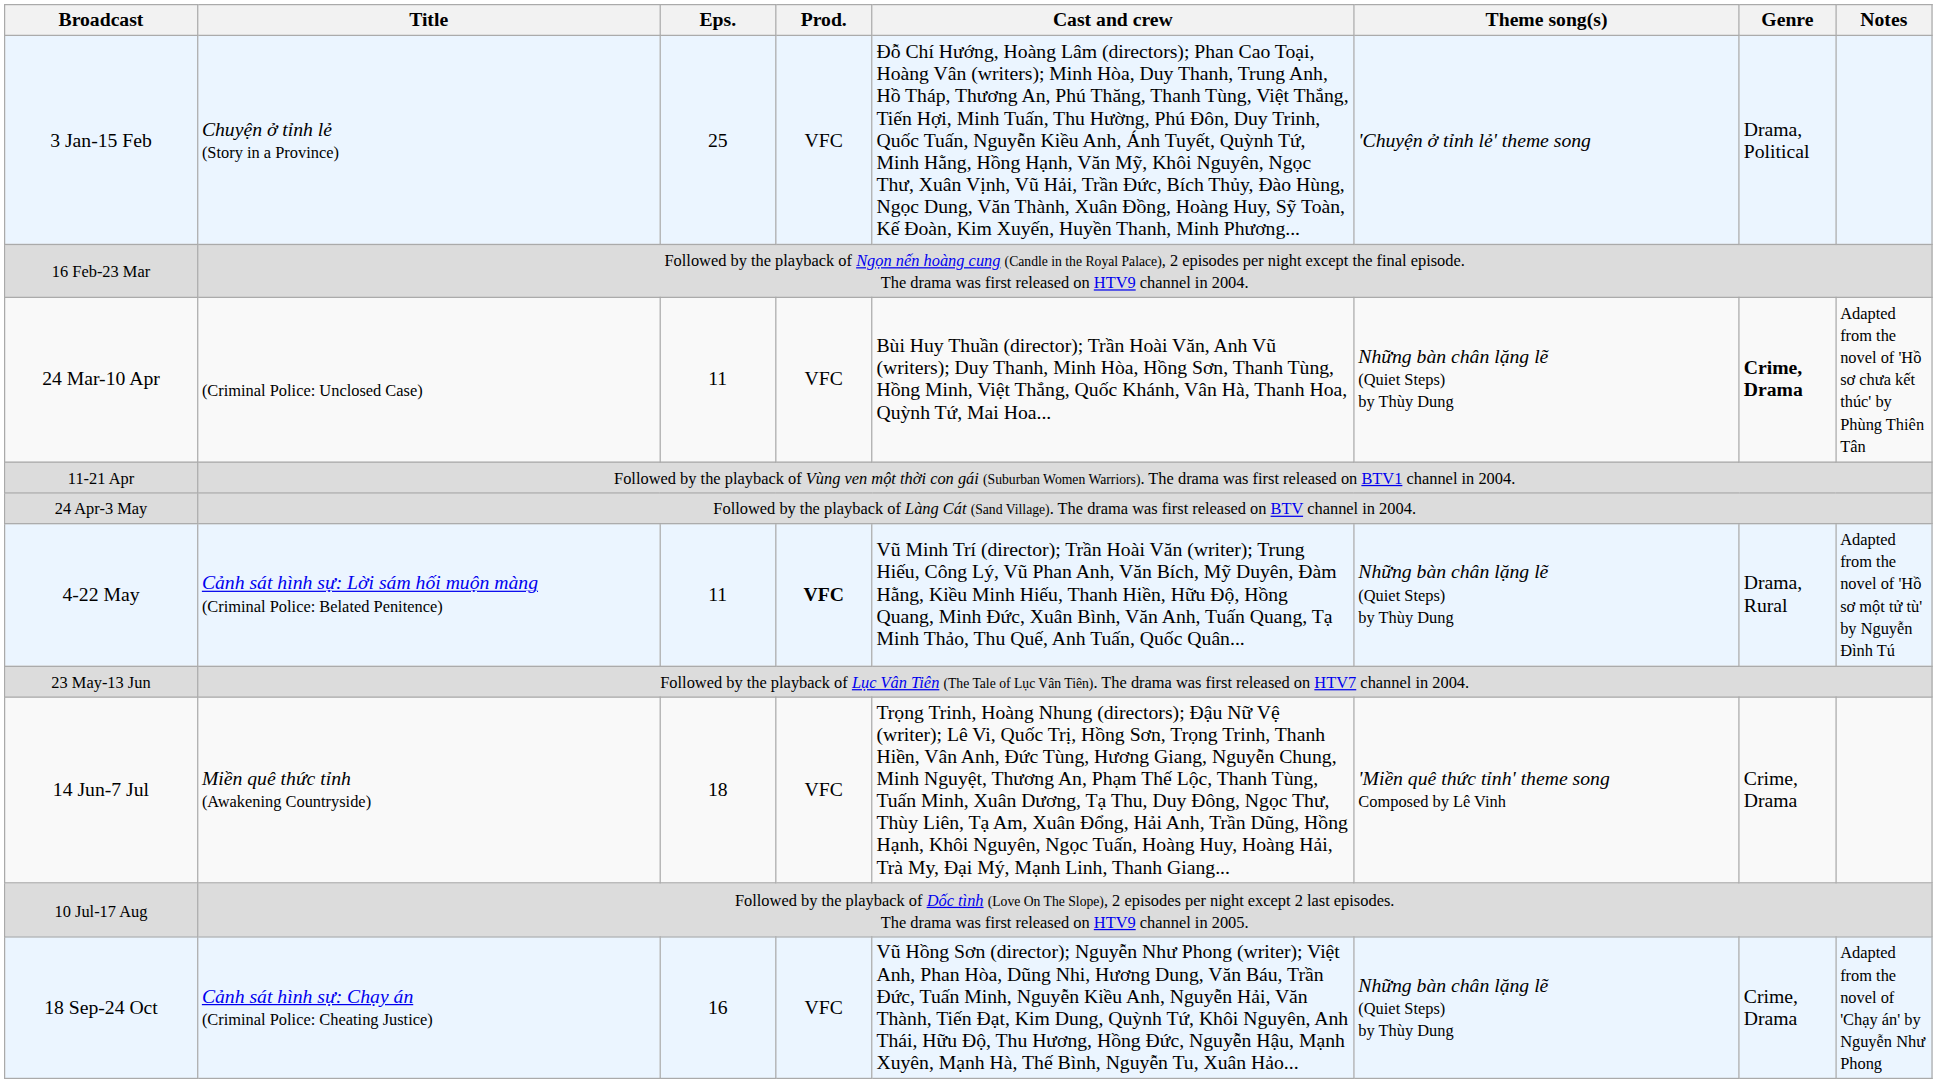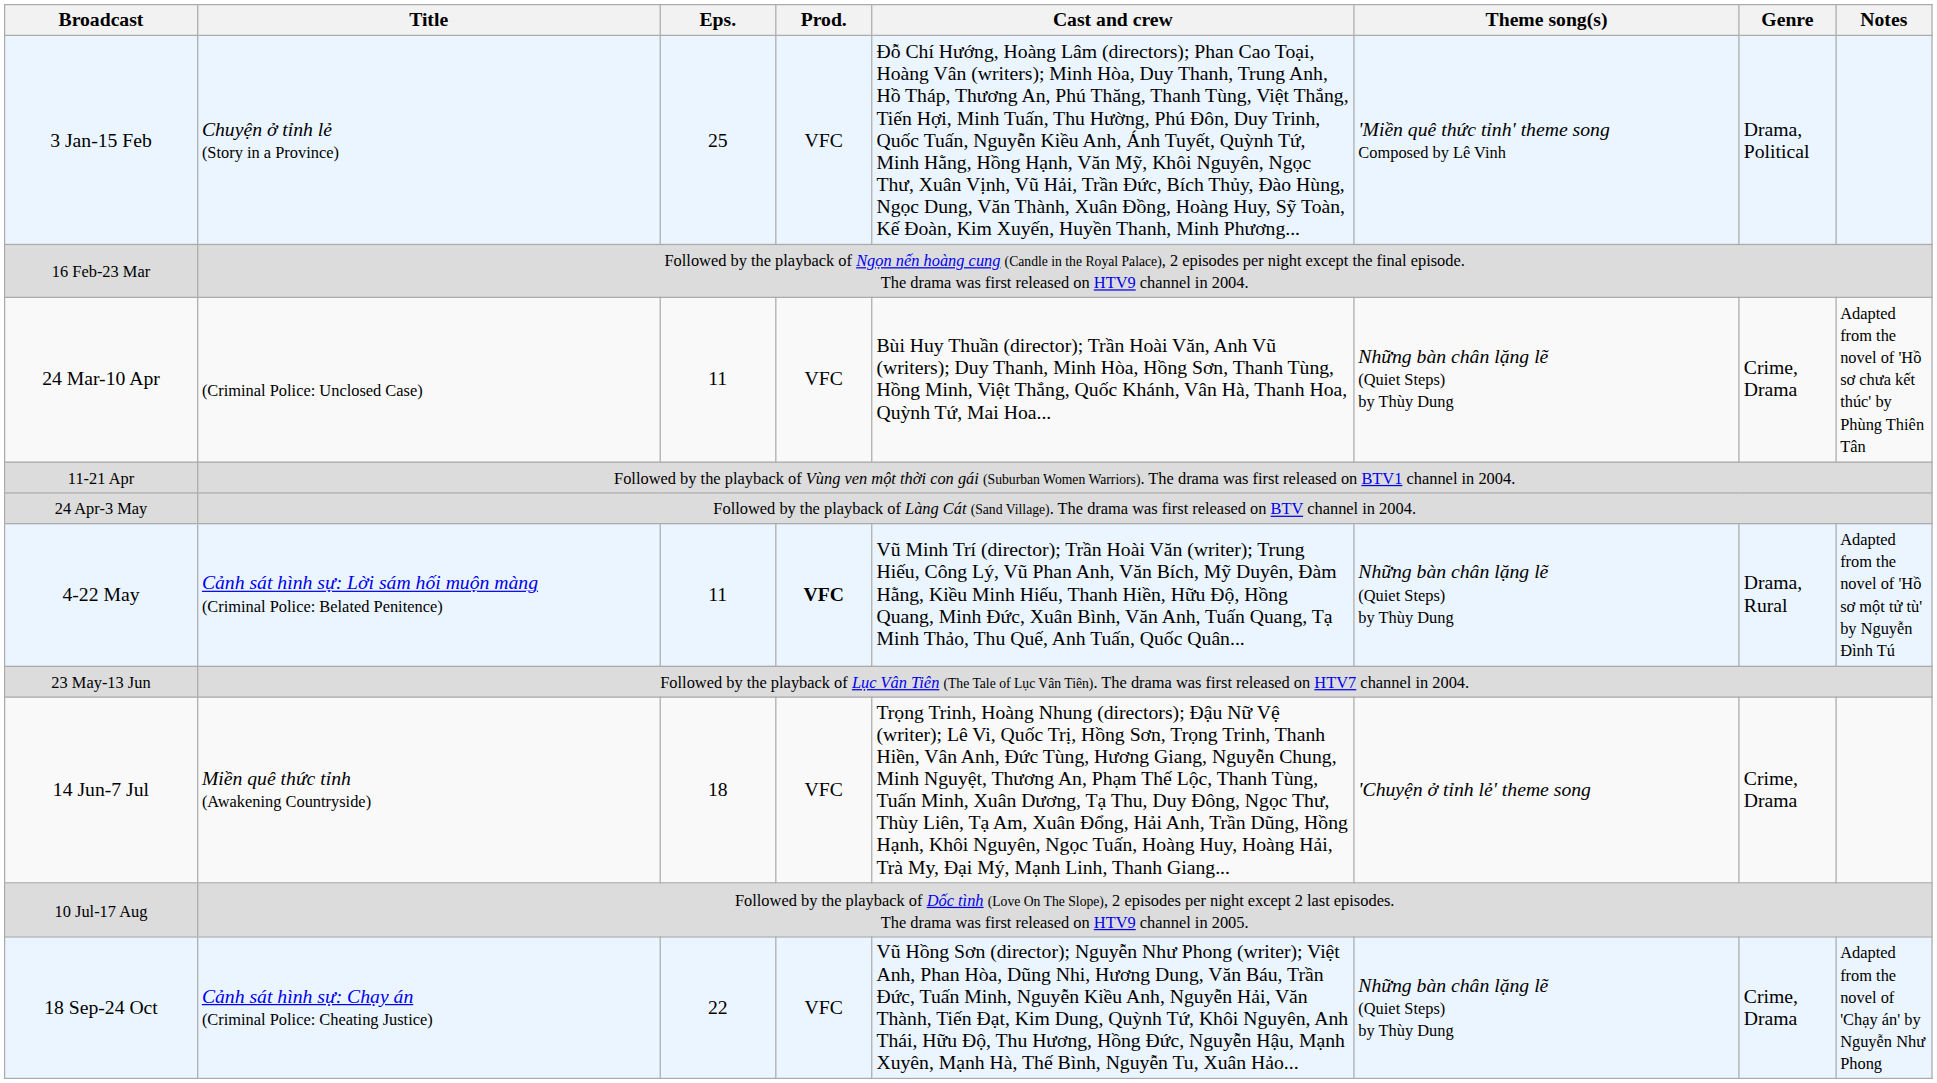 <table class="wikitable sortable">
 <tr>
 <th style="width:10%;">Broadcast</th>
 <th style="width:24%;">Title</th>
 <th style="width:6%;">Eps.</th>
 <th style="width:5%;">Prod.</th>
 <th style="width:25%;">Cast and crew</th>
 <th style="width:20%;">Theme song(s)</th>
 <th style="width:5%;">Genre</th>
 <th style="width:5%;">Notes</th>
 </tr>
 <tr ---- bgcolor="#ebf5ff">
 <td style="text-align:center;">3 Jan-15 Feb <br></td>
 <td><em>Chuyện ở tỉnh lẻ</em> <br><small>(Story in a Province)</small></td>
 <td style="text-align:center;">25</td>
 <td style="text-align:center;">VFC</td>
 <td>Đỗ Chí Hướng, Hoàng Lâm (directors); Phan Cao Toại, Hoàng Vân (writers); Minh Hòa, Duy Thanh, Trung Anh, Hồ Tháp, Thương An, Phú Thăng, Thanh Tùng, Việt Thắng, Tiến Hợi, Minh Tuấn, Thu Hường, Phú Đôn, Duy Trinh, Quốc Tuấn, Nguyễn Kiều Anh, Ánh Tuyết, Quỳnh Tứ, Minh Hằng, Hồng Hạnh, Văn Mỹ, Khôi Nguyên, Ngọc Thư, Xuân Vịnh, Vũ Hải, Trần Đức, Bích Thủy, Đào Hùng, Ngọc Dung, Văn Thành, Xuân Đồng, Hoàng Huy, Sỹ Toàn, Kế Đoàn, Kim Xuyến, Huyền Thanh, Minh Phương...</td>
-<td><em> 'Chuyện ở tỉnh lẻ' theme song</em></td>
+<td><em> 'Miền quê thức tỉnh' theme song</em><br><small>Composed by Lê Vinh</small></td>
 <td>Drama, Political</td>
 <td></td>
 </tr>
 <tr ---- bgcolor="#DCDCDC">
 <td style="text-align:center;"><small>16 Feb-23 Mar</small></td>
 <td colspan="7" align=center><small>Followed by the playback of <em><a href='#'>Ngọn nến hoàng cung</a></em> <small>(Candle in the Royal Palace)</small>, 2 episodes per night except the final episode.<br>The drama was first released on <a href='#'>HTV9</a> channel in 2004.</small></td>
 </tr>
 <tr>
 <td style="text-align:center;">24 Mar-10 Apr <br></td>
 <td><em></em> <br><small>(Criminal Police: Unclosed Case)</small></td>
 <td style="text-align:center;">11</td>
 <td style="text-align:center;">VFC</td>
 <td>Bùi Huy Thuần (director); Trần Hoài Văn, Anh Vũ (writers); Duy Thanh, Minh Hòa, Hồng Sơn, Thanh Tùng, Hồng Minh, Việt Thắng, Quốc Khánh, Vân Hà, Thanh Hoa, Quỳnh Tứ, Mai Hoa...</td>
 <td><em>Những bàn chân lặng lẽ</em> <br><small>(Quiet Steps)<br>by Thùy Dung</small></td>
-<td><strong>Crime, Drama</strong></td>
+<td>Crime, Drama</td>
 <td><small>Adapted from the novel of 'Hồ sơ chưa kết thúc' by Phùng Thiên Tân</small></td>
 </tr>
 <tr ---- bgcolor="#DCDCDC">
 <td style="text-align:center;"><small>11-21 Apr</small></td>
 <td colspan="7" align=center><small>Followed by the playback of <em>Vùng ven một thời con gái</em> <small>(Suburban Women Warriors)</small>. The drama was first released on <a href='#'>BTV1</a> channel in 2004.</small></td>
 </tr>
 <tr ---- bgcolor="#DCDCDC">
 <td style="text-align:center;"><small>24 Apr-3 May</small></td>
 <td colspan="7" align=center><small>Followed by the playback of <em>Làng Cát</em> <small>(Sand Village)</small>. The drama was first released on <a href='#'>BTV</a> channel in 2004.</small></td>
 </tr>
 <tr ---- bgcolor="#ebf5ff">
 <td style="text-align:center;">4-22 May <br></td>
 <td><em><a href='#'>Cảnh sát hình sự: Lời sám hối muộn màng</a></em> <br><small>(Criminal Police: Belated Penitence)</small></td>
 <td style="text-align:center;">11</td>
 <td style="text-align:center;"><strong>VFC</strong></td>
 <td>Vũ Minh Trí (director); Trần Hoài Văn (writer); Trung Hiếu, Công Lý, Vũ Phan Anh, Văn Bích, Mỹ Duyên, Đàm Hằng, Kiều Minh Hiếu, Thanh Hiền, Hữu Độ, Hồng Quang, Minh Đức, Xuân Bình, Văn Anh, Tuấn Quang, Tạ Minh Thảo, Thu Quế, Anh Tuấn, Quốc Quân...</td>
 <td><em>Những bàn chân lặng lẽ</em> <br><small>(Quiet Steps)<br>by Thùy Dung</small></td>
 <td>Drama, Rural</td>
 <td><small>Adapted from the novel of 'Hồ sơ một tử tù' by Nguyễn Đình Tú</small></td>
 </tr>
 <tr ---- bgcolor="#DCDCDC">
 <td style="text-align:center;"><small>23 May-13 Jun</small></td>
 <td colspan="7" align=center><small>Followed by the playback of <em><a href='#'>Lục Vân Tiên</a></em> <small>(The Tale of Lục Vân Tiên)</small>. The drama was first released on <a href='#'>HTV7</a> channel in 2004.</small></td>
 </tr>
 <tr>
 <td style="text-align:center;">14 Jun-7 Jul <br></td>
 <td><em>Miền quê thức tỉnh</em> <br><small>(Awakening Countryside)</small></td>
 <td style="text-align:center;">18</td>
 <td style="text-align:center;">VFC</td>
 <td>Trọng Trinh, Hoàng Nhung (directors); Đậu Nữ Vệ (writer); Lê Vi, Quốc Trị, Hồng Sơn, Trọng Trinh, Thanh Hiền, Vân Anh, Đức Tùng, Hương Giang, Nguyễn Chung, Minh Nguyệt, Thương An, Phạm Thế Lộc, Thanh Tùng, Tuấn Minh, Xuân Dương, Tạ Thu, Duy Đông, Ngọc Thư, Thùy Liên, Tạ Am, Xuân Đổng, Hải Anh, Trần Dũng, Hồng Hạnh, Khôi Nguyên, Ngọc Tuấn, Hoàng Huy, Hoàng Hải, Trà My, Đại Mý, Mạnh Linh, Thanh Giang...</td>
-<td><em> 'Miền quê thức tỉnh' theme song</em><br><small>Composed by Lê Vinh</small></td>
+<td><em> 'Chuyện ở tỉnh lẻ' theme song</em></td>
 <td>Crime, Drama</td>
 <td></td>
 </tr>
 <tr ---- bgcolor="#DCDCDC">
 <td style="text-align:center;"><small>10 Jul-17 Aug</small></td>
 <td colspan="7" align=center><small>Followed by the playback of <em><a href='#'>Dốc tình</a></em> <small>(Love On The Slope)</small>, 2 episodes per night except 2 last episodes.<br>The drama was first released on <a href='#'>HTV9</a> channel in 2005.</small></td>
 </tr>
 <tr ---- bgcolor="#ebf5ff">
 <td style="text-align:center;">18 Sep-24 Oct <br></td>
 <td><em><a href='#'>Cảnh sát hình sự: Chạy án</a></em> <br><small>(Criminal Police: Cheating Justice)</small></td>
-<td style="text-align:center;">16</td>
+<td style="text-align:center;">22</td>
 <td style="text-align:center;">VFC</td>
 <td>Vũ Hồng Sơn (director); Nguyễn Như Phong (writer); Việt Anh, Phan Hòa, Dũng Nhi, Hương Dung, Văn Báu, Trần Đức, Tuấn Minh, Nguyễn Kiều Anh, Nguyễn Hải, Văn Thành, Tiến Đạt, Kim Dung, Quỳnh Tứ, Khôi Nguyên, Anh Thái, Hữu Độ, Thu Hương, Hồng Đức, Nguyễn Hậu, Mạnh Xuyên, Mạnh Hà, Thế Bình, Nguyễn Tu, Xuân Hảo...</td>
 <td><em>Những bàn chân lặng lẽ</em> <br><small>(Quiet Steps)<br>by Thùy Dung</small></td>
 <td>Crime, Drama</td>
 <td><small>Adapted from the novel of 'Chạy án' by Nguyễn Như Phong</small></td>
 </tr>
 </table>
